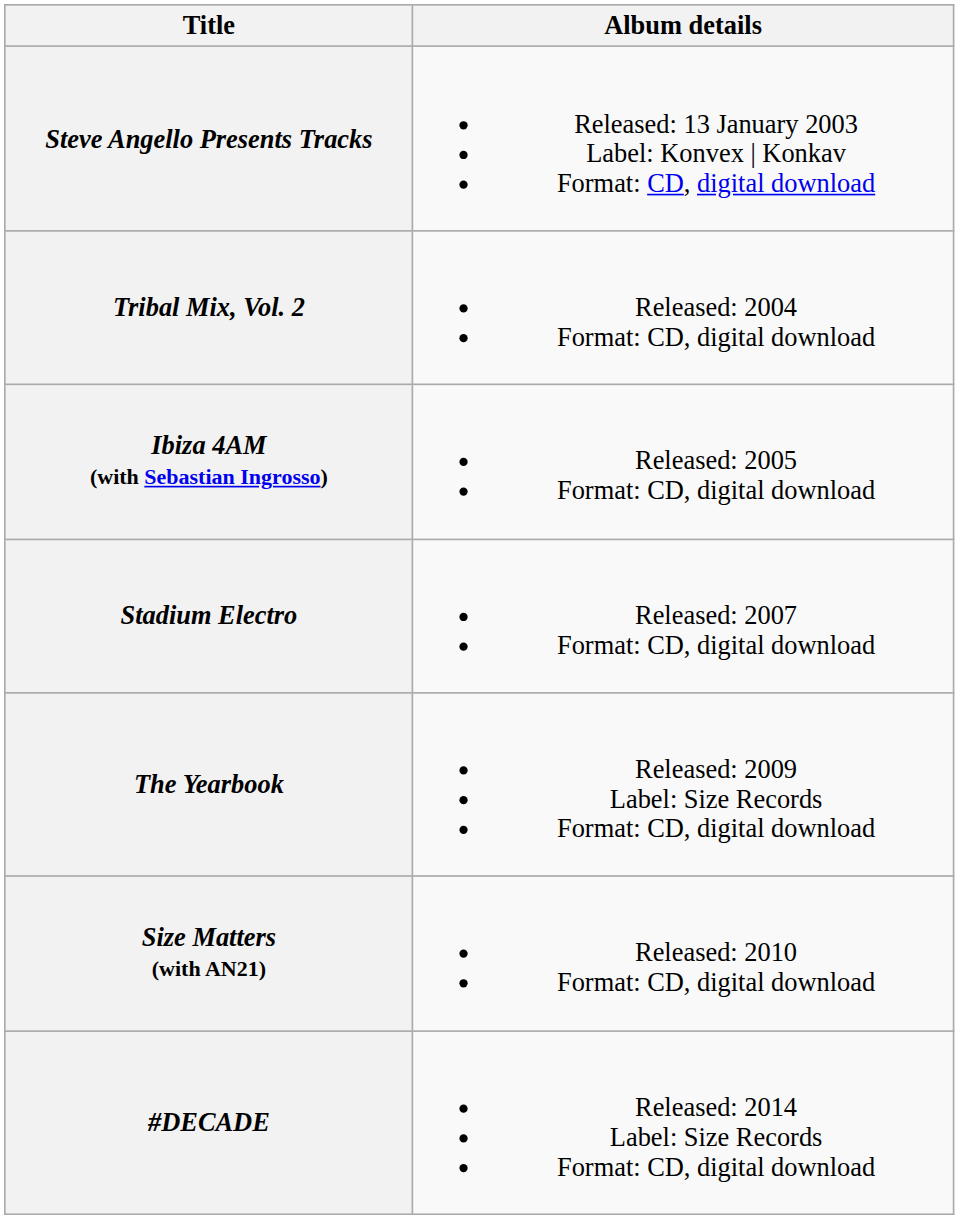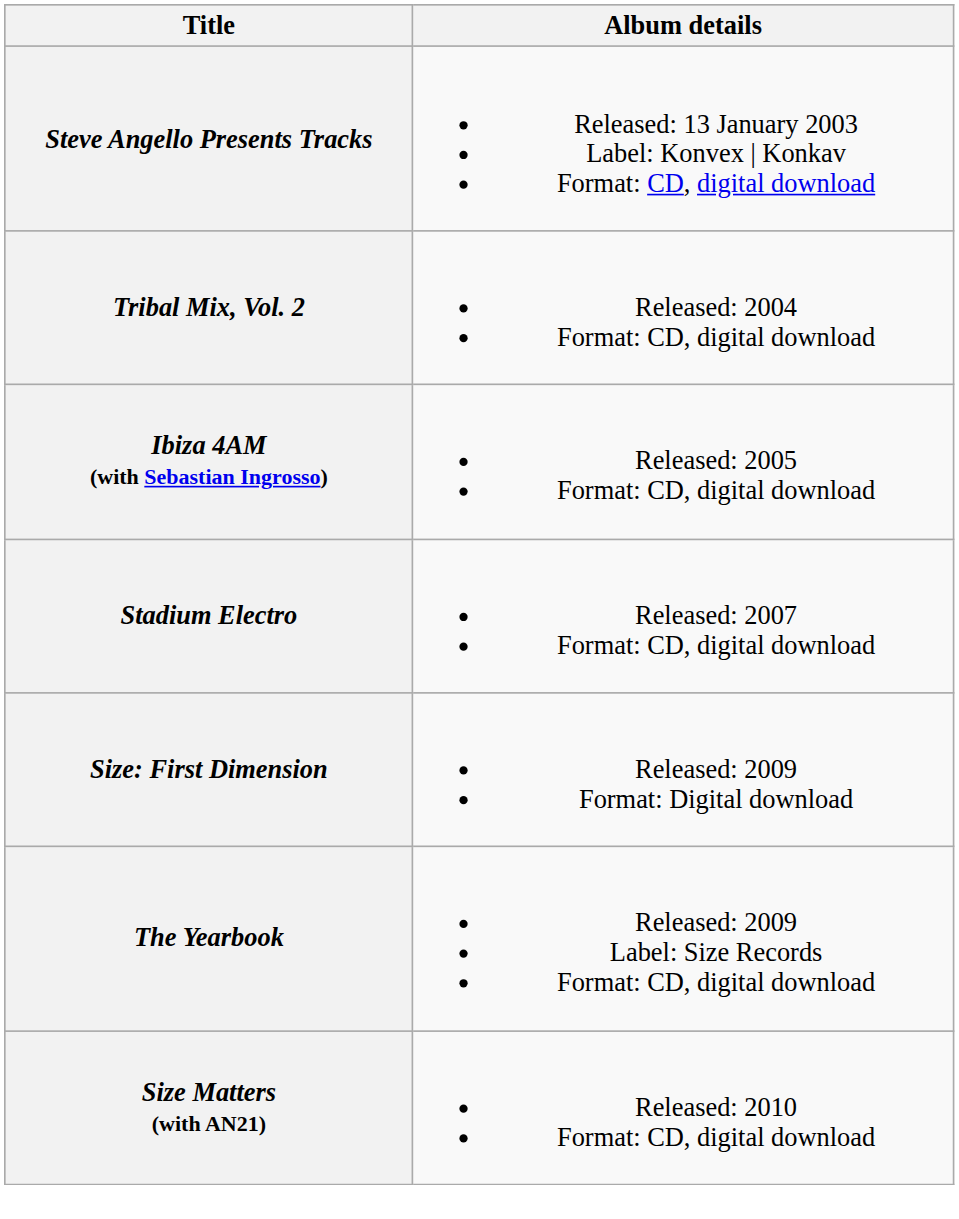 <table class="wikitable plainrowheaders" style="text-align:center;">
 <tr>
 <th scope="col" style="width:15em;">Title</th>
 <th scope="col" style="width:20em;">Album details</th>
 </tr>
 <tr>
 <th scope="row"><em>Steve Angello Presents Tracks</em></th>
 <td><br><ul><li>Released: 13 January 2003</li><li>Label: Konvex | Konkav</li><li>Format: <a href='#'>CD</a>, <a href='#'>digital download</a></li></ul></td>
 </tr>
 <tr>
 <th scope="row"><em>Tribal Mix, Vol. 2</em></th>
 <td><br><ul><li>Released: 2004</li><li>Format: CD, digital download</li></ul></td>
 </tr>
 <tr>
 <th scope="row"><em>Ibiza 4AM</em><br><small>(with <a href='#'>Sebastian Ingrosso</a>)</small></th>
 <td><br><ul><li>Released: 2005</li><li>Format: CD, digital download</li></ul></td>
 </tr>
 <tr>
 <th scope="row"><em>Stadium Electro</em></th>
 <td><br><ul><li>Released: 2007</li><li>Format: CD, digital download</li></ul></td>
 </tr>
 <tr>
+<th scope="row"><em>Size: First Dimension</em></th>
+<td><br><ul><li>Released: 2009</li><li>Format: Digital download</li></ul></td>
+</tr>
+<tr>
 <th scope="row"><em>The Yearbook</em></th>
 <td><br><ul><li>Released: 2009</li><li>Label: Size Records</li><li>Format: CD, digital download</li></ul></td>
 </tr>
 <tr>
 <th scope="row"><em>Size Matters</em><br><small>(with AN21)</small></th>
 <td><br><ul><li>Released: 2010</li><li>Format: CD, digital download</li></ul></td>
 </tr>
-<tr>
-<th scope="row"><em>#DECADE</em></th>
-<td><br><ul><li>Released: 2014</li><li>Label: Size Records</li><li>Format: CD, digital download</li></ul></td>
-</tr>
 </table>
